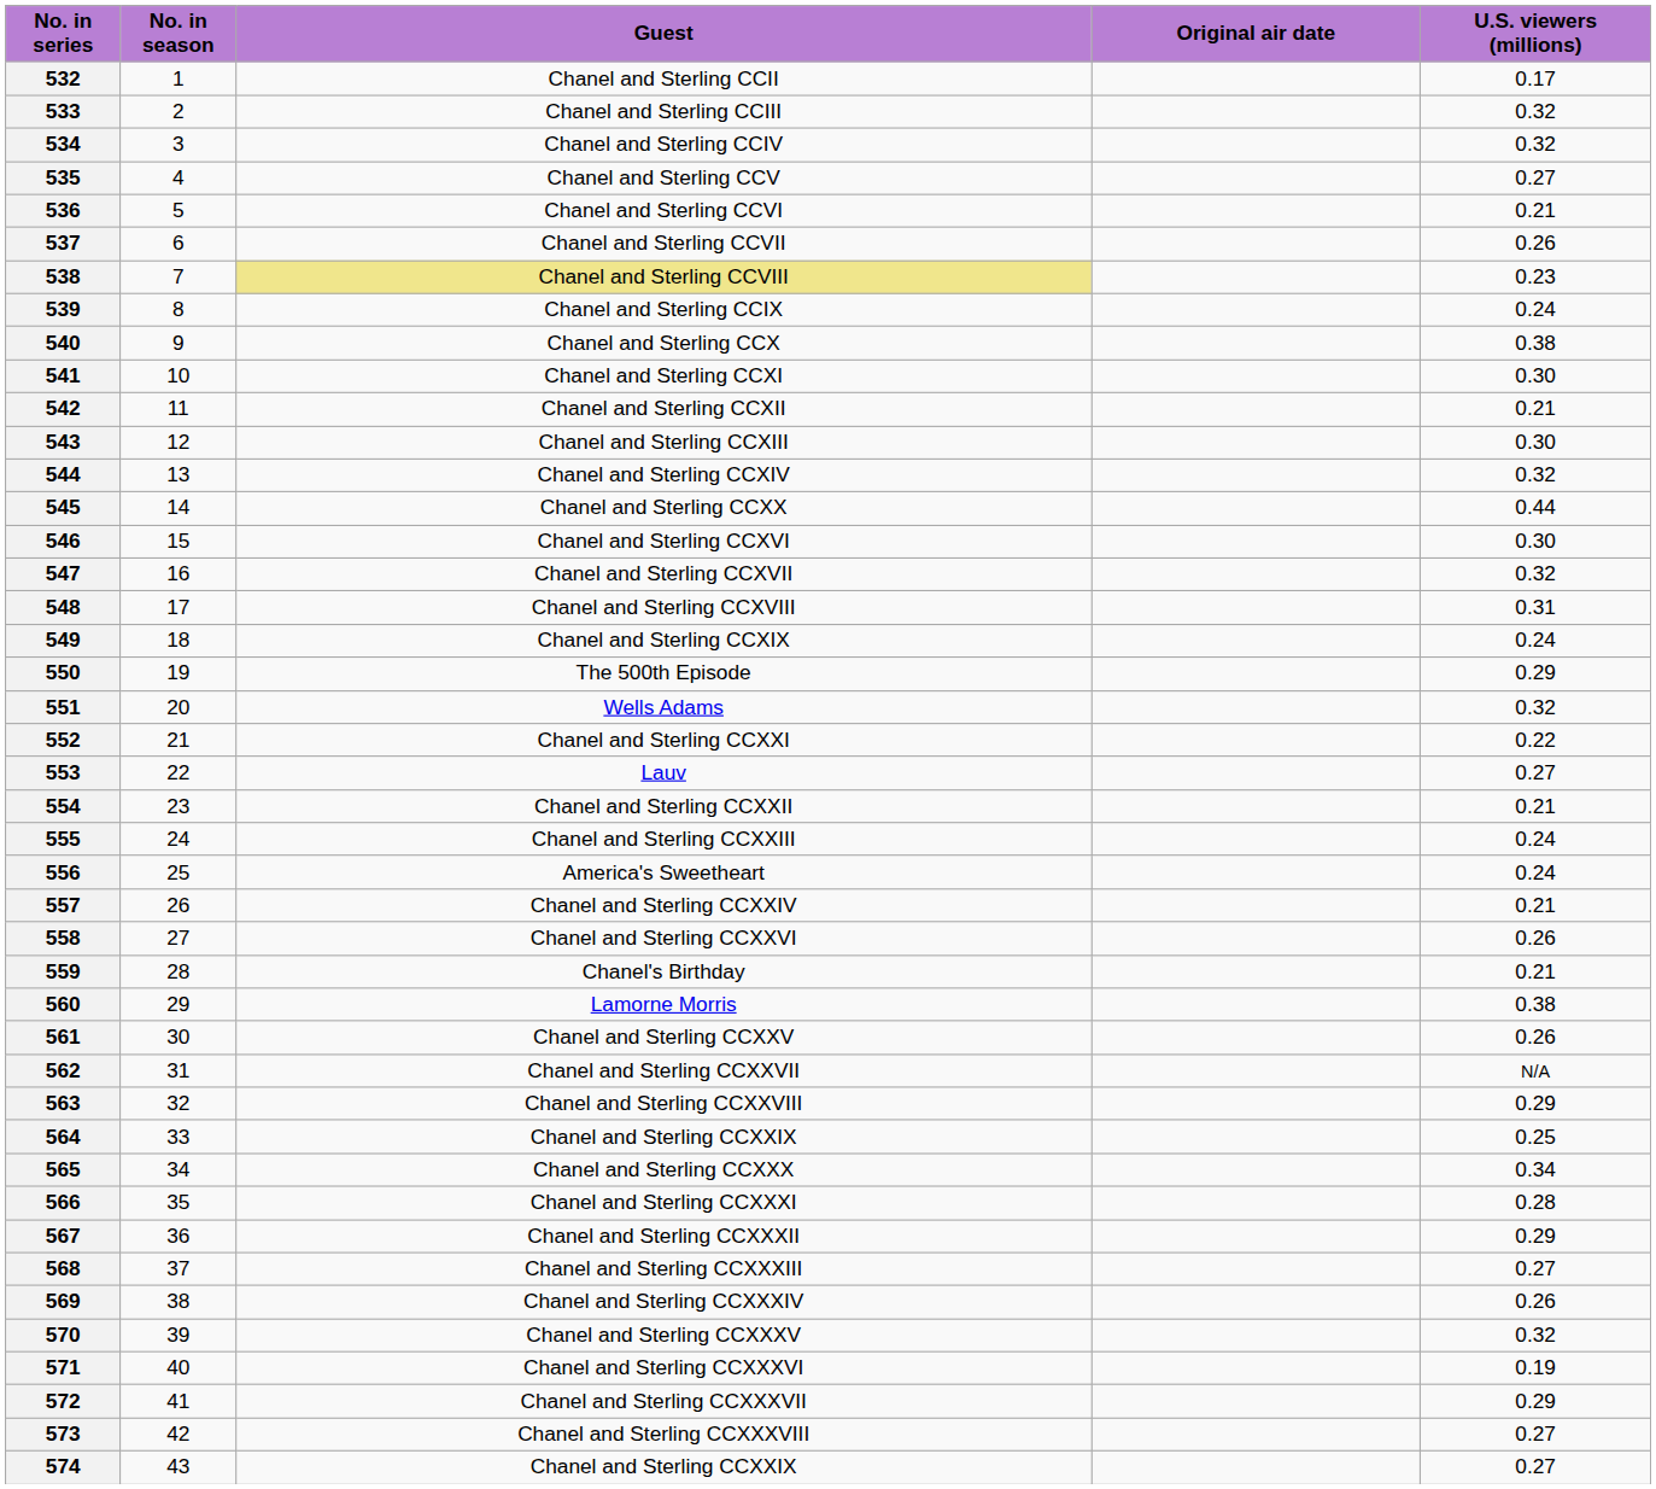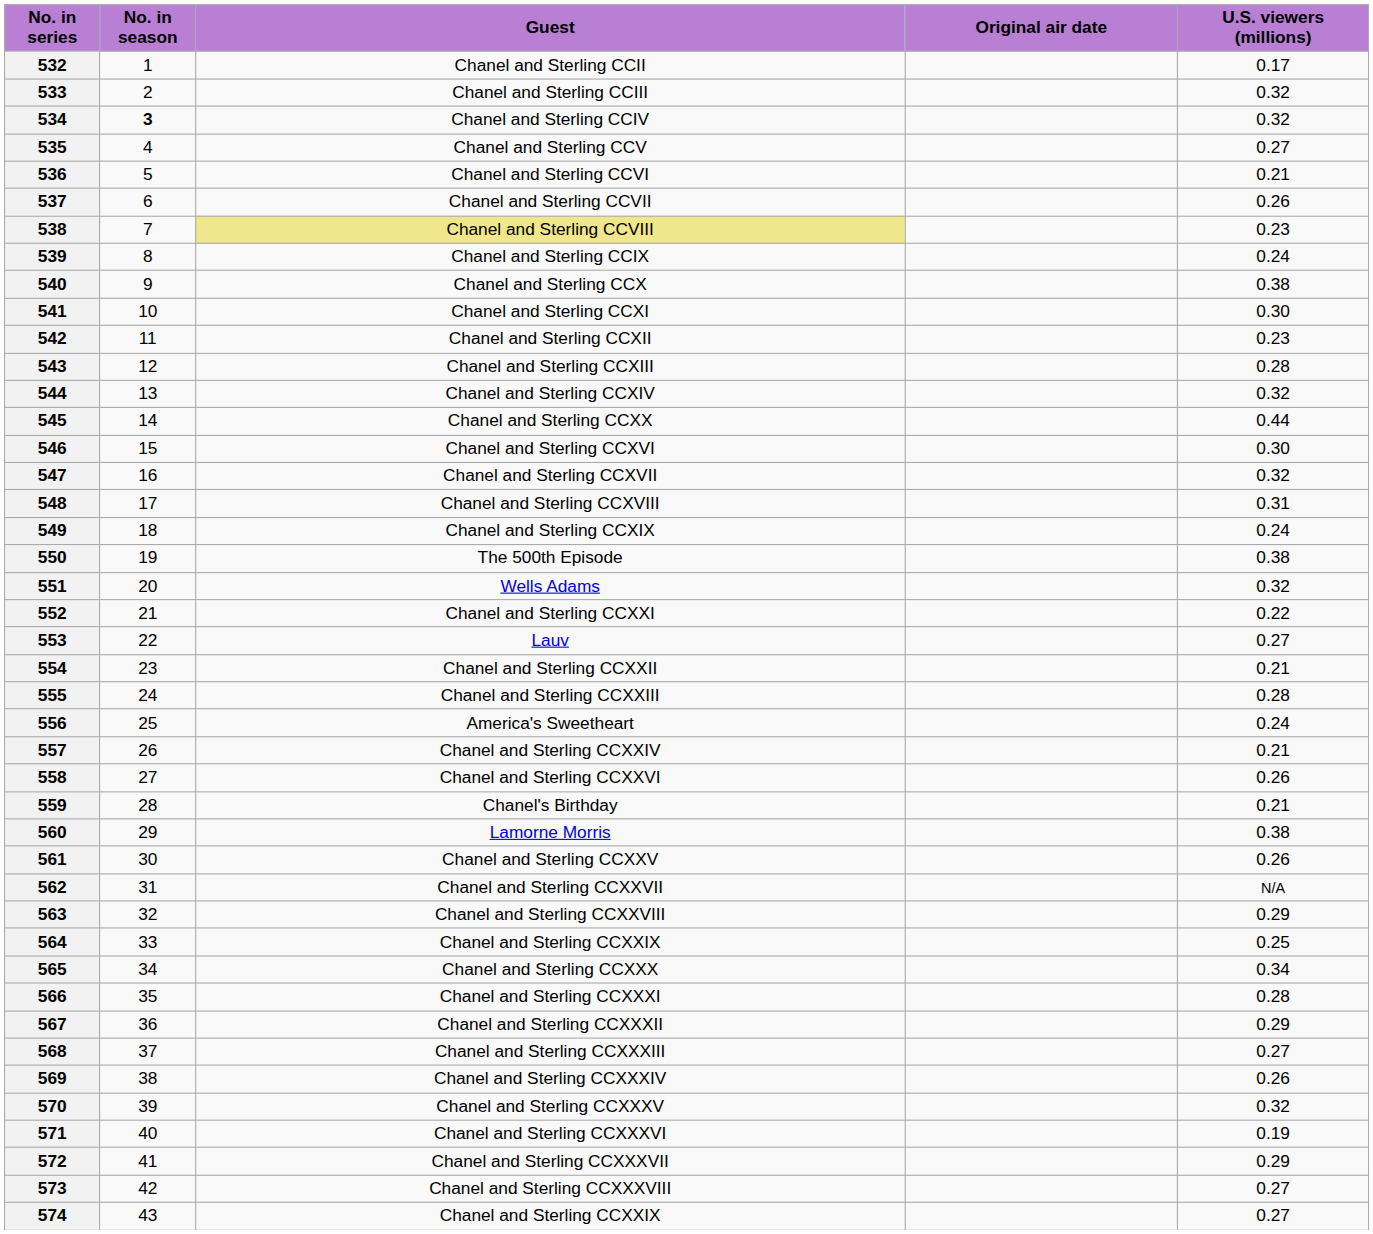 <table class="wikitable plainrowheaders" style="width:100%;text-align: center">
 <tr>
 <th scope="col" style="background-color: #B87FD4; color: #000000;" width=7%>No. in<br>series</th>
 <th scope="col" style="background-color: #B87FD4; color: #000000;" width=7%>No. in<br>season</th>
 <th scope="col" style="background-color: #B87FD4; color: #000000;">Guest</th>
 <th scope="col" style="background-color: #B87FD4; color: #000000;" width=20%>Original air date</th>
 <th scope="col" style="background-color: #B87FD4; color: #000000;" width=14%>U.S. viewers<br>(millions)</th>
 </tr>
 <tr>
 <th>532</th>
 <td>1</td>
 <td>Chanel and Sterling CCII</td>
 <td></td>
 <td>0.17</td>
 </tr>
 <tr>
 <th>533</th>
 <td>2</td>
 <td>Chanel and Sterling CCIII</td>
 <td></td>
 <td>0.32</td>
 </tr>
 <tr>
 <th>534</th>
-<td>3</td>
+<td><strong>3</strong></td>
 <td>Chanel and Sterling CCIV</td>
 <td></td>
 <td>0.32</td>
 </tr>
 <tr>
 <th>535</th>
 <td>4</td>
 <td>Chanel and Sterling CCV</td>
 <td></td>
 <td>0.27</td>
 </tr>
 <tr>
 <th>536</th>
 <td>5</td>
 <td>Chanel and Sterling CCVI</td>
 <td></td>
 <td>0.21</td>
 </tr>
 <tr>
 <th>537</th>
 <td>6</td>
 <td>Chanel and Sterling CCVII</td>
 <td></td>
 <td>0.26</td>
 </tr>
 <tr>
 <th>538</th>
 <td>7</td>
 <td style="background: khaki;">Chanel and Sterling CCVIII</td>
 <td></td>
 <td>0.23</td>
 </tr>
 <tr>
 <th>539</th>
 <td>8</td>
 <td>Chanel and Sterling CCIX</td>
 <td></td>
 <td>0.24</td>
 </tr>
 <tr>
 <th>540</th>
 <td>9</td>
 <td>Chanel and Sterling CCX</td>
 <td></td>
 <td>0.38</td>
 </tr>
 <tr>
 <th>541</th>
 <td>10</td>
 <td>Chanel and Sterling CCXI</td>
 <td></td>
 <td>0.30</td>
 </tr>
 <tr>
 <th>542</th>
 <td>11</td>
 <td>Chanel and Sterling CCXII</td>
 <td></td>
-<td>0.21</td>
+<td>0.23</td>
 </tr>
 <tr>
 <th>543</th>
 <td>12</td>
 <td>Chanel and Sterling CCXIII</td>
 <td></td>
-<td>0.30</td>
+<td>0.28</td>
 </tr>
 <tr>
 <th>544</th>
 <td>13</td>
 <td>Chanel and Sterling CCXIV</td>
 <td></td>
 <td>0.32</td>
 </tr>
 <tr>
 <th>545</th>
 <td>14</td>
 <td>Chanel and Sterling CCXX</td>
 <td></td>
 <td>0.44</td>
 </tr>
 <tr>
 <th>546</th>
 <td>15</td>
 <td>Chanel and Sterling CCXVI</td>
 <td></td>
 <td>0.30</td>
 </tr>
 <tr>
 <th>547</th>
 <td>16</td>
 <td>Chanel and Sterling CCXVII</td>
 <td></td>
 <td>0.32</td>
 </tr>
 <tr>
 <th>548</th>
 <td>17</td>
 <td>Chanel and Sterling CCXVIII</td>
 <td></td>
 <td>0.31</td>
 </tr>
 <tr>
 <th>549</th>
 <td>18</td>
 <td>Chanel and Sterling CCXIX</td>
 <td></td>
 <td>0.24</td>
 </tr>
 <tr>
 <th>550</th>
 <td>19</td>
 <td>The 500th Episode</td>
 <td></td>
-<td>0.29</td>
+<td>0.38</td>
 </tr>
 <tr>
 <th>551</th>
 <td>20</td>
 <td><a href='#'>Wells Adams</a></td>
 <td></td>
 <td>0.32</td>
 </tr>
 <tr>
 <th>552</th>
 <td>21</td>
 <td>Chanel and Sterling CCXXI</td>
 <td></td>
 <td>0.22</td>
 </tr>
 <tr>
 <th>553</th>
 <td>22</td>
 <td><a href='#'>Lauv</a></td>
 <td></td>
 <td>0.27</td>
 </tr>
 <tr>
 <th>554</th>
 <td>23</td>
 <td>Chanel and Sterling CCXXII</td>
 <td></td>
 <td>0.21</td>
 </tr>
 <tr>
 <th>555</th>
 <td>24</td>
 <td>Chanel and Sterling CCXXIII</td>
 <td></td>
-<td>0.24</td>
+<td>0.28</td>
 </tr>
 <tr>
 <th>556</th>
 <td>25</td>
 <td>America's Sweetheart</td>
 <td></td>
 <td>0.24</td>
 </tr>
 <tr>
 <th>557</th>
 <td>26</td>
 <td>Chanel and Sterling CCXXIV</td>
 <td></td>
 <td>0.21</td>
 </tr>
 <tr>
 <th>558</th>
 <td>27</td>
 <td>Chanel and Sterling CCXXVI</td>
 <td></td>
 <td>0.26</td>
 </tr>
 <tr>
 <th>559</th>
 <td>28</td>
 <td>Chanel's Birthday</td>
 <td></td>
 <td>0.21</td>
 </tr>
 <tr>
 <th>560</th>
 <td>29</td>
 <td><a href='#'>Lamorne Morris</a></td>
 <td></td>
 <td>0.38</td>
 </tr>
 <tr>
 <th>561</th>
 <td>30</td>
 <td>Chanel and Sterling CCXXV</td>
 <td></td>
 <td>0.26</td>
 </tr>
 <tr>
 <th>562</th>
 <td>31</td>
 <td>Chanel and Sterling CCXXVII</td>
 <td></td>
 <td><span><small>N/A</small></span></td>
 </tr>
 <tr>
 <th>563</th>
 <td>32</td>
 <td>Chanel and Sterling CCXXVIII</td>
 <td></td>
 <td>0.29</td>
 </tr>
 <tr>
 <th>564</th>
 <td>33</td>
 <td>Chanel and Sterling CCXXIX</td>
 <td></td>
 <td>0.25</td>
 </tr>
 <tr>
 <th>565</th>
 <td>34</td>
 <td>Chanel and Sterling CCXXX</td>
 <td></td>
 <td>0.34</td>
 </tr>
 <tr>
 <th>566</th>
 <td>35</td>
 <td>Chanel and Sterling CCXXXI</td>
 <td></td>
 <td>0.28</td>
 </tr>
 <tr>
 <th>567</th>
 <td>36</td>
 <td>Chanel and Sterling CCXXXII</td>
 <td></td>
 <td>0.29</td>
 </tr>
 <tr>
 <th>568</th>
 <td>37</td>
 <td>Chanel and Sterling CCXXXIII</td>
 <td></td>
 <td>0.27</td>
 </tr>
 <tr>
 <th>569</th>
 <td>38</td>
 <td>Chanel and Sterling CCXXXIV</td>
 <td></td>
 <td>0.26</td>
 </tr>
 <tr>
 <th>570</th>
 <td>39</td>
 <td>Chanel and Sterling CCXXXV</td>
 <td></td>
 <td>0.32</td>
 </tr>
 <tr>
 <th>571</th>
 <td>40</td>
 <td>Chanel and Sterling CCXXXVI</td>
 <td></td>
 <td>0.19</td>
 </tr>
 <tr>
 <th>572</th>
 <td>41</td>
 <td>Chanel and Sterling CCXXXVII</td>
 <td></td>
 <td>0.29</td>
 </tr>
 <tr>
 <th>573</th>
 <td>42</td>
 <td>Chanel and Sterling CCXXXVIII</td>
 <td></td>
 <td>0.27</td>
 </tr>
 <tr>
 <th>574</th>
 <td>43</td>
 <td>Chanel and Sterling CCXXIX</td>
 <td></td>
 <td>0.27</td>
 </tr>
 </table>
